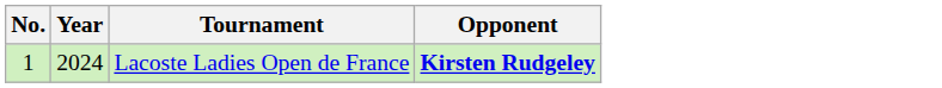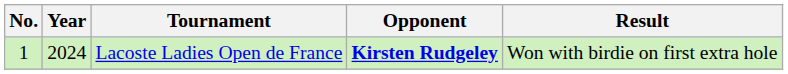 <table class="wikitable" style="font-size:95%;">
 <tr>
 <th>No.</th>
 <th>Year</th>
 <th>Tournament</th>
 <th>Opponent</th>
+<th>Result</th>
 </tr>
 <tr style="background:#D0F0C0;">
 <td align=center>1</td>
 <td>2024</td>
 <td><a href='#'>Lacoste Ladies Open de France</a></td>
 <td><strong> <a href='#'>Kirsten Rudgeley</a></strong></td>
+<td>Won with birdie on first extra hole</td>
 </tr>
 </table>
